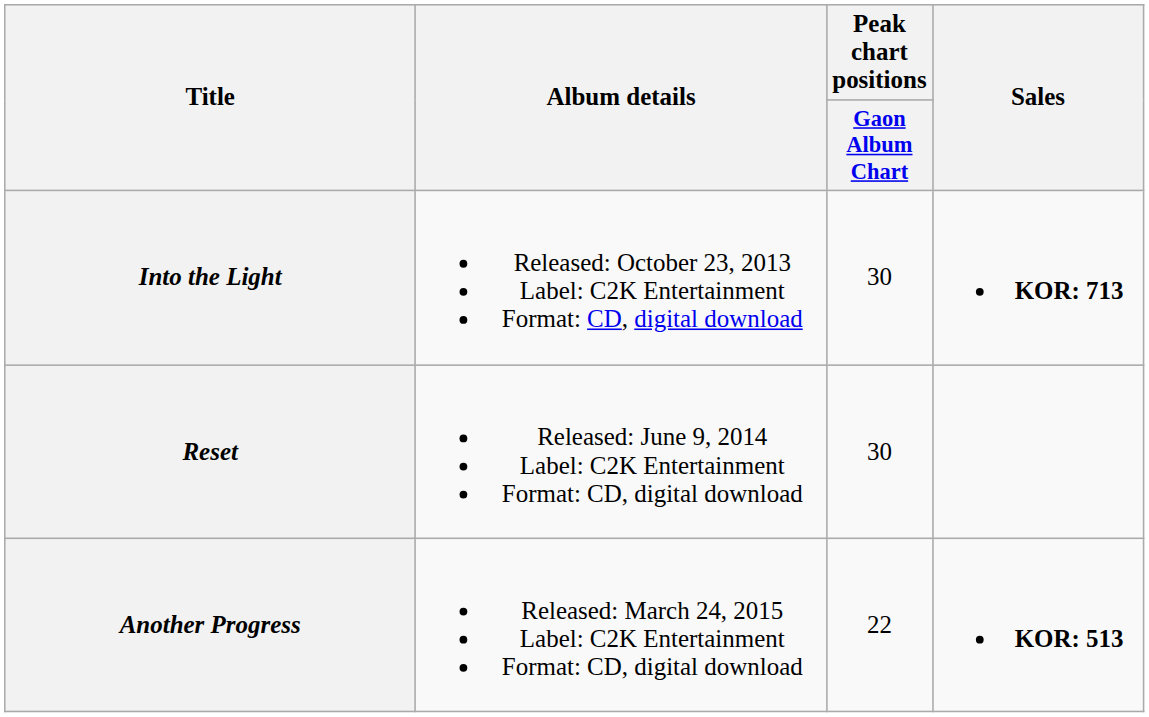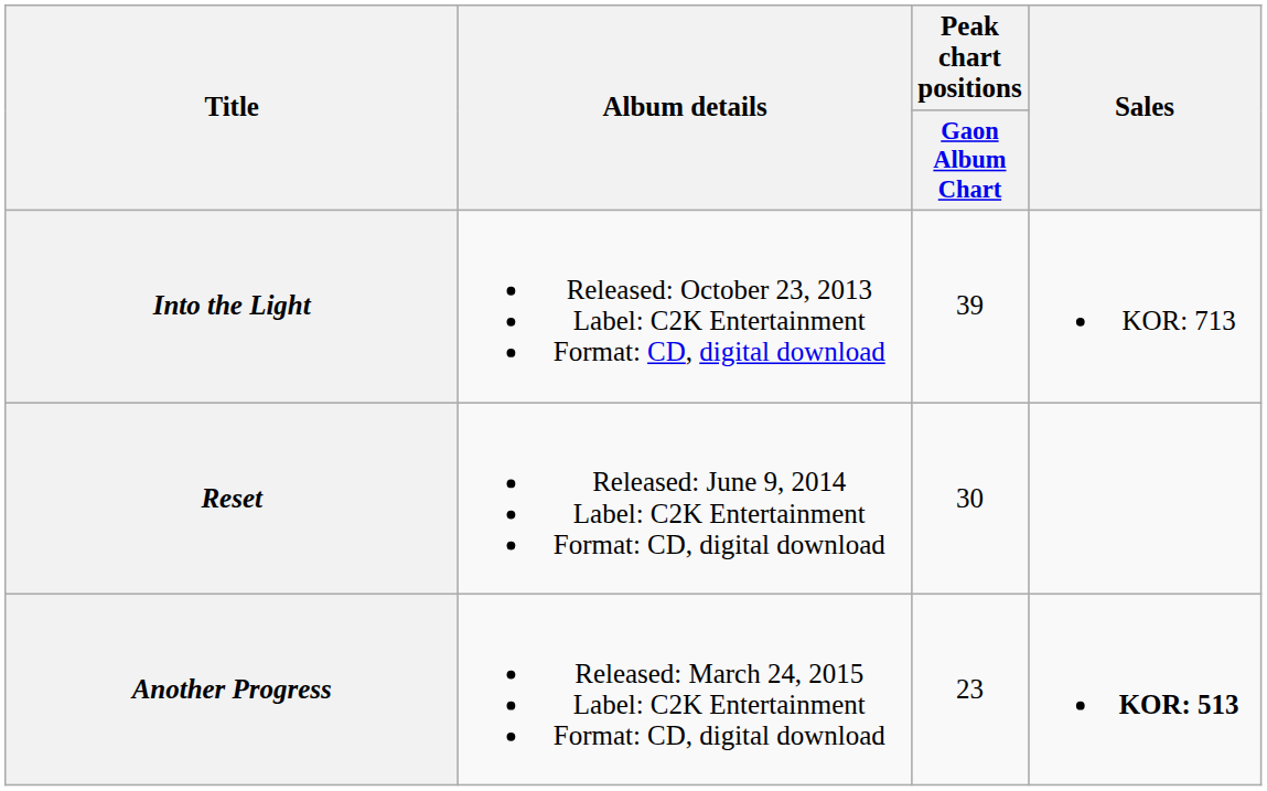 <table class="wikitable plainrowheaders" style="text-align:center;" border="1">
 <tr>
 <th scope="col" rowspan="2" style="width:16em;">Title</th>
 <th scope="col" rowspan="2" style="width:16em;">Album details</th>
 <th scope="col">Peak chart positions</th>
 <th scope="col" rowspan="2" style="width:8em;">Sales</th>
 </tr>
 <tr>
 <th scope="col" style="width:2.2em;font-size:90%;"><a href='#'>Gaon Album Chart</a><br></th>
 </tr>
 <tr>
 <th scope="row"><em>Into the Light</em></th>
 <td><br><ul><li>Released: October 23, 2013</li><li>Label: C2K Entertainment</li><li>Format: <a href='#'>CD</a>, <a href='#'>digital download</a></li></ul></td>
-<td>30</td>
-<td><strong><br><ul><li>KOR: 713</li></ul></strong></td>
+<td>39</td>
+<td><br><ul><li>KOR: 713</li></ul></td>
 </tr>
 <tr>
 <th scope="row"><em>Reset</em></th>
 <td><br><ul><li>Released: June 9, 2014</li><li>Label: C2K Entertainment</li><li>Format: CD, digital download</li></ul></td>
 <td>30</td>
 <td></td>
 </tr>
 <tr>
 <th scope="row"><em>Another Progress</em></th>
 <td><br><ul><li>Released: March 24, 2015</li><li>Label: C2K Entertainment</li><li>Format: CD, digital download</li></ul></td>
-<td>22</td>
+<td>23</td>
 <td><strong><br><ul><li>KOR: 513</li></ul></strong></td>
 </tr>
 </table>
